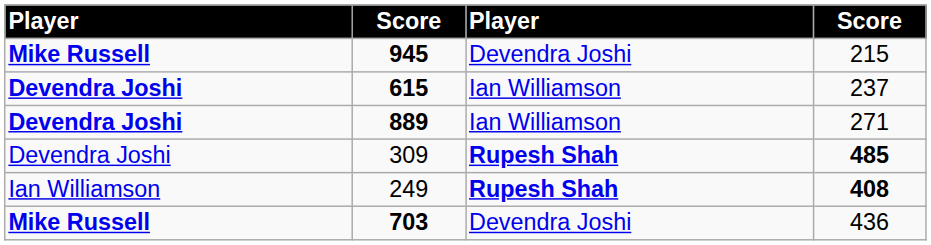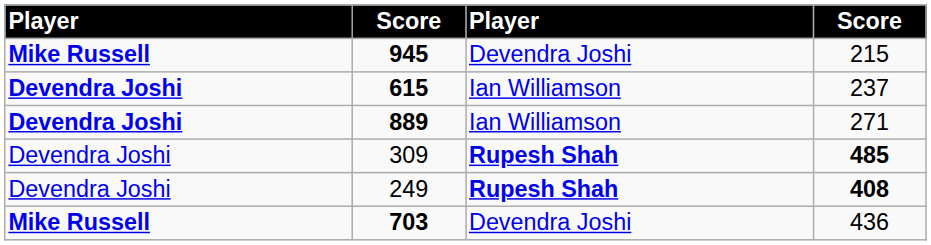 <table border="2" cellpadding="2" cellspacing="0" style="margin: 0; background: #f9f9f9; border: 1px #aaa solid; border-collapse: collapse; font-size: 100%;" width=50%>
 <tr>
 <th bgcolor="000000" style="color:white; text-align:left" width=20%>Player</th>
 <th bgcolor="000000" style="color:white; text-align:center" width=5%>Score</th>
 <th bgcolor="000000" style="color:white; text-align:left" width=20%>Player</th>
 <th bgcolor="000000" style="color:white; text-align:center" width= 5%>Score</th>
 </tr>
 <tr>
 <td style="text-align:left"> <strong><a href='#'>Mike Russell</a></strong></td>
 <td style="text-align:center"><strong>945</strong></td>
 <td style="text-align:left"> <a href='#'>Devendra Joshi</a></td>
 <td style="text-align:center">215</td>
 </tr>
 <tr>
 <td style="text-align:left"> <strong><a href='#'>Devendra Joshi</a></strong></td>
 <td style="text-align:center"><strong>615</strong></td>
 <td style="text-align:left"> <a href='#'>Ian Williamson</a></td>
 <td style="text-align:center">237</td>
 </tr>
 <tr>
 <td style="text-align:left"> <strong><a href='#'>Devendra Joshi</a></strong></td>
 <td style="text-align:center"><strong>889</strong></td>
 <td style="text-align:left"> <a href='#'>Ian Williamson</a></td>
 <td style="text-align:center">271</td>
 </tr>
 <tr>
 <td style="text-align:left"> <a href='#'>Devendra Joshi</a></td>
 <td style="text-align:center">309</td>
 <td style="text-align:left"> <strong><a href='#'>Rupesh Shah</a></strong></td>
 <td style="text-align:center"><strong>485</strong></td>
 </tr>
 <tr>
-<td style="text-align:left"> <a href='#'>Ian Williamson</a></td>
+<td style="text-align:left"> <a href='#'>Devendra Joshi</a></td>
 <td style="text-align:center">249</td>
 <td style="text-align:left"> <strong><a href='#'>Rupesh Shah</a></strong></td>
 <td style="text-align:center"><strong>408</strong></td>
 </tr>
 <tr>
 <td style="text-align:left"> <strong><a href='#'>Mike Russell</a></strong></td>
 <td style="text-align:center"><strong>703</strong></td>
 <td style="text-align:left"> <a href='#'>Devendra Joshi</a></td>
 <td style="text-align:center">436</td>
 </tr>
 </table>
